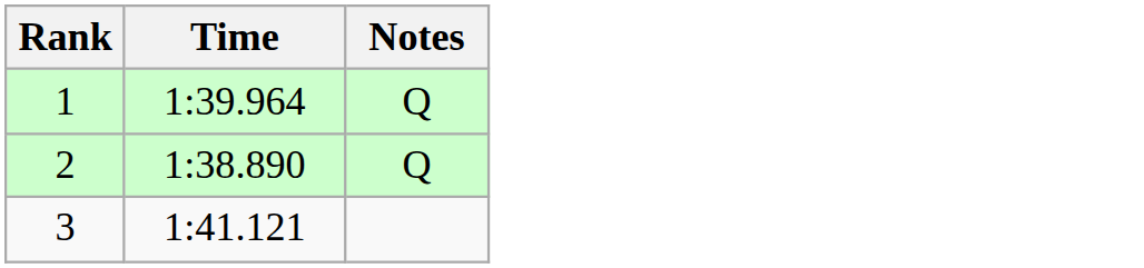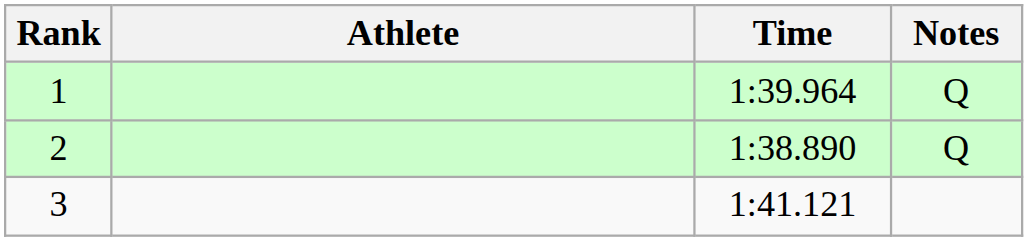 <table class=wikitable style="text-align:center">
 <tr>
 <th width=40>Rank</th>
+<th width=250>Athlete</th>
 <th width=80>Time</th>
 <th width=50>Notes</th>
 </tr>
 <tr bgcolor="ccffcc">
 <td>1</td>
+<td align=left></td>
 <td>1:39.964</td>
 <td>Q</td>
 </tr>
 <tr bgcolor="ccffcc">
 <td>2</td>
+<td align=left></td>
 <td>1:38.890</td>
 <td>Q</td>
 </tr>
 <tr>
 <td>3</td>
+<td align=left></td>
 <td>1:41.121</td>
 <td></td>
 </tr>
 </table>
